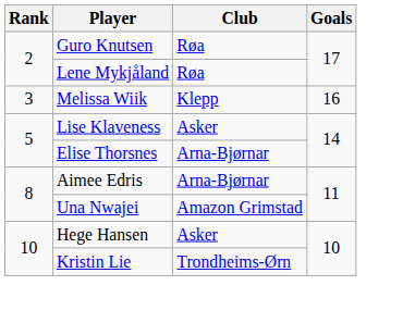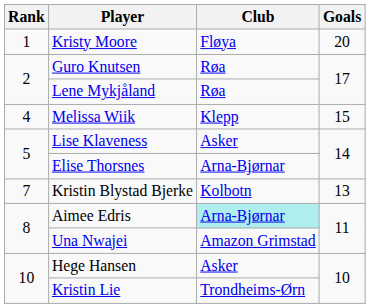 <table class="wikitable" style="text-align:center">
 <tr>
 <th>Rank</th>
 <th>Player</th>
 <th>Club</th>
 <th>Goals</th>
+</tr>
+<tr>
+<td>1</td>
+<td align="left"> <a href='#'>Kristy Moore</a></td>
+<td align="left"><a href='#'>Fløya</a></td>
+<td>20</td>
 </tr>
 <tr>
 <td rowspan="2">2</td>
 <td align="left"> <a href='#'>Guro Knutsen</a></td>
 <td align="left"><a href='#'>Røa</a></td>
 <td rowspan="2">17</td>
 </tr>
 <tr>
 <td align="left"> <a href='#'>Lene Mykjåland</a></td>
 <td align="left"><a href='#'>Røa</a></td>
 </tr>
 <tr>
-<td>3</td>
+<td>4</td>
 <td align="left"> <a href='#'>Melissa Wiik</a></td>
 <td align="left"><a href='#'>Klepp</a></td>
-<td>16</td>
+<td>15</td>
 </tr>
 <tr>
 <td rowspan="2">5</td>
 <td align="left"> <a href='#'>Lise Klaveness</a></td>
 <td align="left"><a href='#'>Asker</a></td>
 <td rowspan="2">14</td>
 </tr>
 <tr>
 <td align="left"> <a href='#'>Elise Thorsnes</a></td>
 <td align="left"><a href='#'>Arna-Bjørnar</a></td>
 </tr>
 <tr>
+<td>7</td>
+<td align="left"> Kristin Blystad Bjerke</td>
+<td align="left"><a href='#'>Kolbotn</a></td>
+<td>13</td>
+</tr>
+<tr>
 <td rowspan="2">8</td>
 <td align="left"> Aimee Edris</td>
-<td align="left"><a href='#'>Arna-Bjørnar</a></td>
+<td align="left" style="background: paleturquoise;"><a href='#'>Arna-Bjørnar</a></td>
 <td rowspan="2">11</td>
 </tr>
 <tr>
 <td align="left"> <a href='#'>Una Nwajei</a></td>
 <td align="left"><a href='#'>Amazon Grimstad</a></td>
 </tr>
 <tr>
 <td rowspan="2">10</td>
 <td align="left"> Hege Hansen</td>
 <td align="left"><a href='#'>Asker</a></td>
 <td rowspan="2">10</td>
 </tr>
 <tr>
 <td align="left"> <a href='#'>Kristin Lie</a></td>
 <td align="left"><a href='#'>Trondheims-Ørn</a></td>
 </tr>
 </table>
